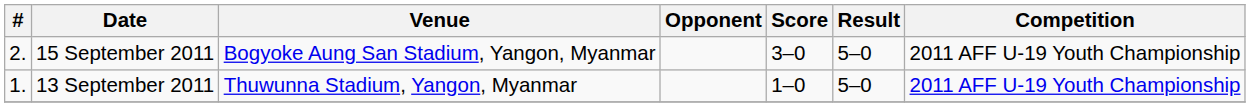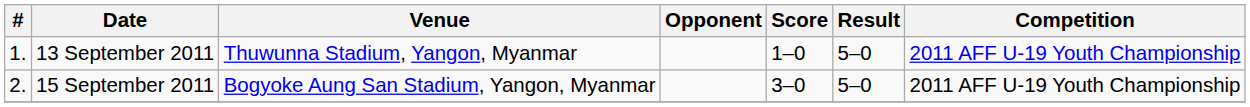 <table class="wikitable collapsible collapsed">
 <tr>
 <th>#</th>
 <th>Date</th>
 <th>Venue</th>
 <th>Opponent</th>
 <th>Score</th>
 <th>Result</th>
 <th>Competition</th>
 </tr>
 <tr>
+<td>1.</td>
+<td>13 September 2011</td>
+<td><a href='#'>Thuwunna Stadium</a>, <a href='#'>Yangon</a>, Myanmar</td>
+<td></td>
+<td>1–0</td>
+<td>5–0</td>
+<td><a href='#'>2011 AFF U-19 Youth Championship</a></td>
+</tr>
+<tr>
 <td>2.</td>
 <td>15 September 2011</td>
 <td><a href='#'>Bogyoke Aung San Stadium</a>, Yangon, Myanmar</td>
 <td></td>
 <td>3–0</td>
 <td>5–0</td>
 <td>2011 AFF U-19 Youth Championship</td>
 </tr>
 <tr>
-<td>1.</td>
-<td>13 September 2011</td>
-<td><a href='#'>Thuwunna Stadium</a>, <a href='#'>Yangon</a>, Myanmar</td>
-<td></td>
-<td>1–0</td>
-<td>5–0</td>
-<td><a href='#'>2011 AFF U-19 Youth Championship</a></td>
-</tr>
-<tr>
 </tr>
 </table>
